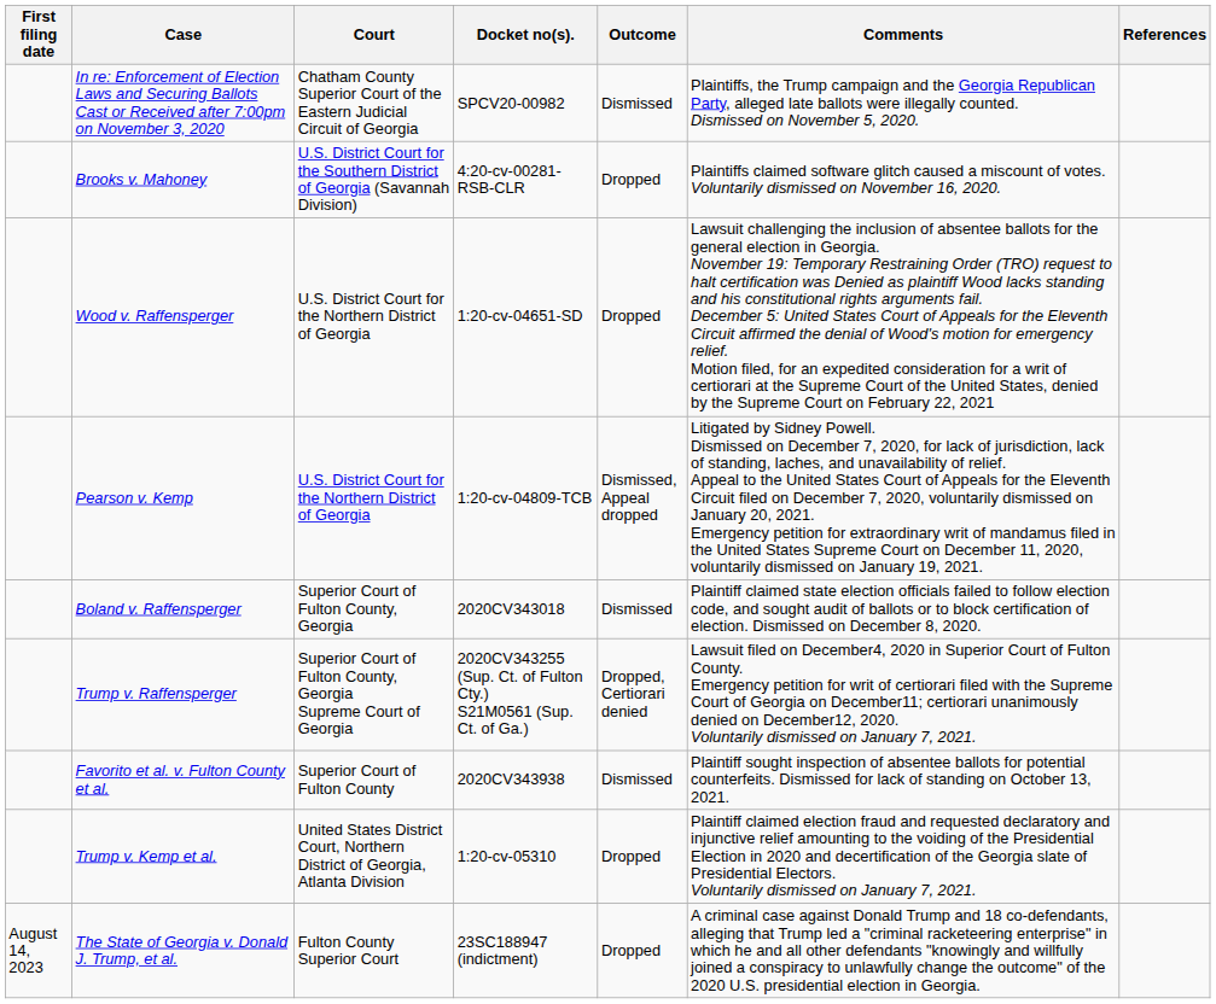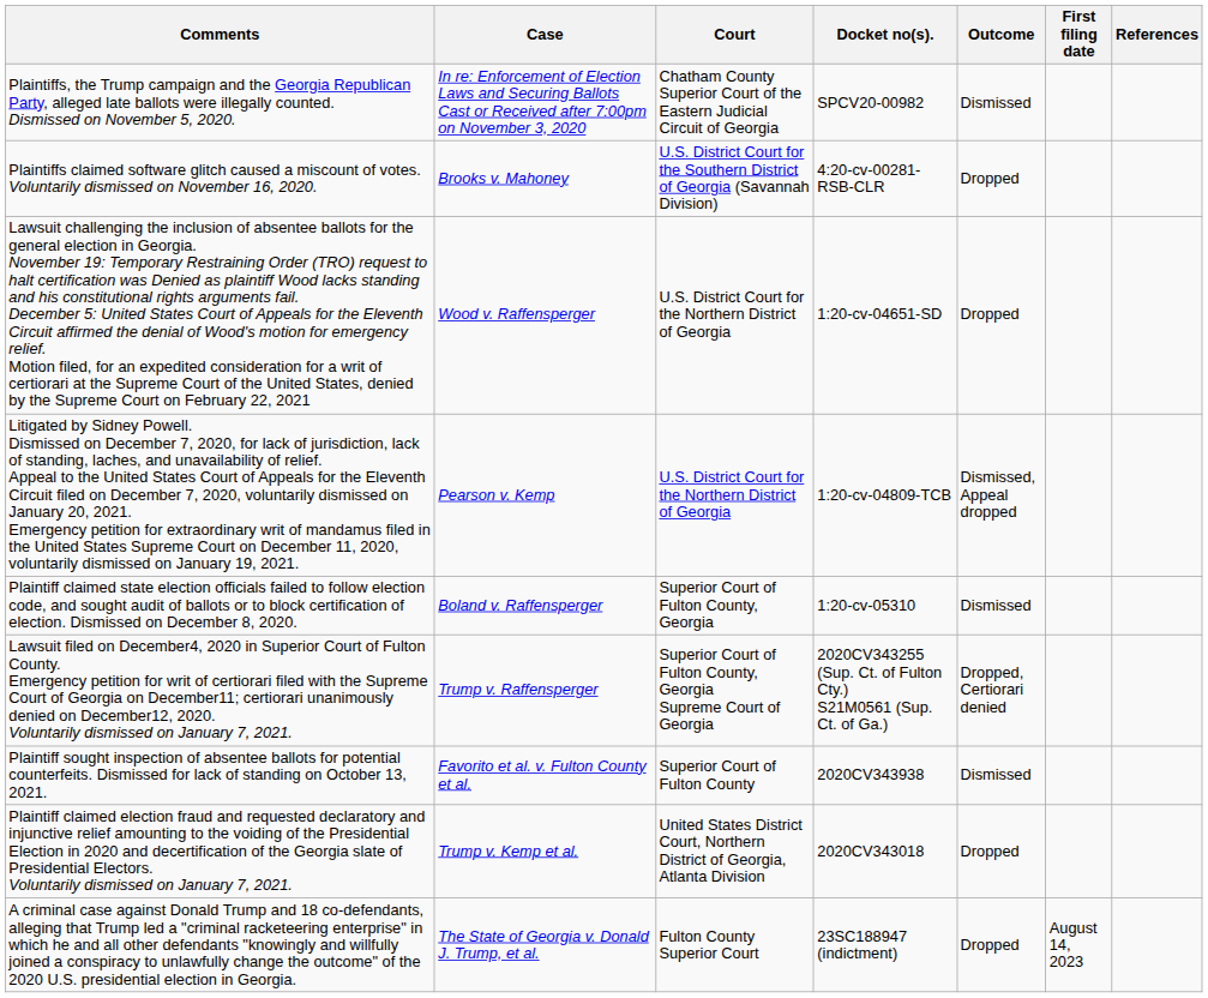 <table class="wikitable sortable mw-collapsible">
 <tr>
-<th>First filing date</th>
+<th>Comments</th>
 <th>Case</th>
 <th>Court</th>
 <th>Docket no(s).</th>
 <th>Outcome</th>
-<th>Comments</th>
+<th>First filing date</th>
 <th>References</th>
 </tr>
 <tr>
-<td></td>
+<td>Plaintiffs, the Trump campaign and the <a href='#'>Georgia Republican Party</a>, alleged late ballots were illegally counted.<br><em>Dismissed on November 5, 2020.</em></td>
 <td><em><a href='#'>In re: Enforcement of Election Laws and Securing Ballots Cast or Received after 7:00pm on November 3, 2020</a></em></td>
 <td>Chatham County Superior Court of the Eastern Judicial Circuit of Georgia</td>
 <td>SPCV20-00982</td>
 <td>Dismissed</td>
-<td>Plaintiffs, the Trump campaign and the <a href='#'>Georgia Republican Party</a>, alleged late ballots were illegally counted.<br><em>Dismissed on November 5, 2020.</em></td>
+<td></td>
 <td></td>
 </tr>
 <tr>
-<td></td>
+<td>Plaintiffs claimed software glitch caused a miscount of votes.<br><em>Voluntarily dismissed on November 16, 2020.</em></td>
 <td><em><a href='#'>Brooks v. Mahoney</a></em></td>
 <td><a href='#'>U.S. District Court for the Southern District of Georgia</a> (Savannah Division)</td>
 <td>4:20-cv-00281-RSB-CLR</td>
 <td>Dropped</td>
-<td>Plaintiffs claimed software glitch caused a miscount of votes.<br><em>Voluntarily dismissed on November 16, 2020.</em></td>
+<td></td>
 <td></td>
 </tr>
 <tr>
-<td></td>
+<td>Lawsuit challenging the inclusion of absentee ballots for the general election in Georgia.<br><em>November 19: Temporary Restraining Order (TRO) request to halt certification was Denied as plaintiff Wood lacks standing and his constitutional rights arguments fail.</em><br><em>December 5: United States Court of Appeals for the Eleventh Circuit affirmed the denial of Wood's motion for emergency relief.</em><br>Motion filed, for an expedited consideration for a writ of certiorari at the Supreme Court of the United States, denied by the Supreme Court on February 22, 2021</td>
 <td><em><a href='#'>Wood v. Raffensperger</a></em></td>
 <td>U.S. District Court for the Northern District of Georgia</td>
 <td>1:20-cv-04651-SD</td>
 <td>Dropped</td>
-<td>Lawsuit challenging the inclusion of absentee ballots for the general election in Georgia.<br><em>November 19: Temporary Restraining Order (TRO) request to halt certification was Denied as plaintiff Wood lacks standing and his constitutional rights arguments fail.</em><br><em>December 5: United States Court of Appeals for the Eleventh Circuit affirmed the denial of Wood's motion for emergency relief.</em><br>Motion filed, for an expedited consideration for a writ of certiorari at the Supreme Court of the United States, denied by the Supreme Court on February 22, 2021</td>
+<td></td>
 <td></td>
 </tr>
 <tr>
-<td></td>
+<td>Litigated by Sidney Powell.<br>Dismissed on December 7, 2020, for lack of jurisdiction, lack of standing, laches, and unavailability of relief.<br>Appeal to the United States Court of Appeals for the Eleventh Circuit filed on December 7, 2020, voluntarily dismissed on January 20, 2021.<br>Emergency petition for extraordinary writ of mandamus filed in the United States Supreme Court on December 11, 2020, voluntarily dismissed on January 19, 2021.</td>
 <td><em><a href='#'>Pearson v. Kemp</a></em></td>
 <td><a href='#'>U.S. District Court for the Northern District of Georgia</a></td>
 <td>1:20-cv-04809-TCB</td>
 <td>Dismissed,<br>Appeal dropped</td>
-<td>Litigated by Sidney Powell.<br>Dismissed on December 7, 2020, for lack of jurisdiction, lack of standing, laches, and unavailability of relief.<br>Appeal to the United States Court of Appeals for the Eleventh Circuit filed on December 7, 2020, voluntarily dismissed on January 20, 2021.<br>Emergency petition for extraordinary writ of mandamus filed in the United States Supreme Court on December 11, 2020, voluntarily dismissed on January 19, 2021.</td>
+<td></td>
 <td></td>
 </tr>
 <tr>
-<td></td>
+<td>Plaintiff claimed state election officials failed to follow election code, and sought audit of ballots or to block certification of election. Dismissed on December 8, 2020.</td>
 <td><em><a href='#'>Boland v. Raffensperger</a></em></td>
 <td>Superior Court of Fulton County, Georgia</td>
-<td>2020CV343018</td>
+<td>1:20-cv-05310</td>
 <td>Dismissed</td>
-<td>Plaintiff claimed state election officials failed to follow election code, and sought audit of ballots or to block certification of election. Dismissed on December 8, 2020.</td>
+<td></td>
 <td></td>
 </tr>
 <tr>
-<td></td>
+<td>Lawsuit filed on December4, 2020 in Superior Court of Fulton County.<br>Emergency petition for writ of certiorari filed with the Supreme Court of Georgia on December11; certiorari unanimously denied on December12, 2020.<br><em>Voluntarily dismissed on January 7, 2021.</em></td>
 <td><em><a href='#'>Trump v. Raffensperger</a></em></td>
 <td>Superior Court of Fulton County, Georgia<br>Supreme Court of Georgia</td>
 <td>2020CV343255 (Sup. Ct. of Fulton Cty.)<br>S21M0561 (Sup. Ct. of Ga.)</td>
 <td>Dropped,<br>Certiorari denied</td>
-<td>Lawsuit filed on December4, 2020 in Superior Court of Fulton County.<br>Emergency petition for writ of certiorari filed with the Supreme Court of Georgia on December11; certiorari unanimously denied on December12, 2020.<br><em>Voluntarily dismissed on January 7, 2021.</em></td>
+<td></td>
 <td></td>
 </tr>
 <tr>
-<td></td>
+<td>Plaintiff sought inspection of absentee ballots for potential counterfeits. Dismissed for lack of standing on October 13, 2021.</td>
 <td><em><a href='#'>Favorito et al. v. Fulton County et al.</a></em></td>
 <td>Superior Court of Fulton County</td>
 <td>2020CV343938</td>
 <td>Dismissed</td>
-<td>Plaintiff sought inspection of absentee ballots for potential counterfeits. Dismissed for lack of standing on October 13, 2021.</td>
+<td></td>
 <td></td>
 </tr>
 <tr>
-<td></td>
+<td>Plaintiff claimed election fraud and requested declaratory and injunctive relief amounting to the voiding of the Presidential Election in 2020 and decertification of the Georgia slate of Presidential Electors.<br><em>Voluntarily dismissed on January 7, 2021.</em></td>
 <td><em><a href='#'>Trump v. Kemp et al.</a></em></td>
 <td>United States District Court, Northern District of Georgia, Atlanta Division</td>
-<td>1:20-cv-05310</td>
+<td>2020CV343018</td>
 <td>Dropped</td>
-<td>Plaintiff claimed election fraud and requested declaratory and injunctive relief amounting to the voiding of the Presidential Election in 2020 and decertification of the Georgia slate of Presidential Electors.<br><em>Voluntarily dismissed on January 7, 2021.</em></td>
+<td></td>
 <td></td>
 </tr>
 <tr>
-<td>August 14, 2023</td>
+<td>A criminal case against Donald Trump and 18 co-defendants, alleging that Trump led a "criminal racketeering enterprise" in which he and all other defendants "knowingly and willfully joined a conspiracy to unlawfully change the outcome" of the 2020 U.S. presidential election in Georgia.</td>
 <td><em><a href='#'>The State of Georgia v. Donald J. Trump, et al.</a></em></td>
 <td>Fulton County Superior Court</td>
 <td>23SC188947 (indictment)</td>
 <td>Dropped</td>
-<td>A criminal case against Donald Trump and 18 co-defendants, alleging that Trump led a "criminal racketeering enterprise" in which he and all other defendants "knowingly and willfully joined a conspiracy to unlawfully change the outcome" of the 2020 U.S. presidential election in Georgia.</td>
+<td>August 14, 2023</td>
 <td></td>
 </tr>
 </table>
